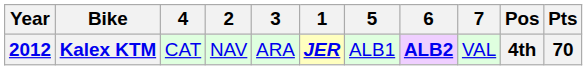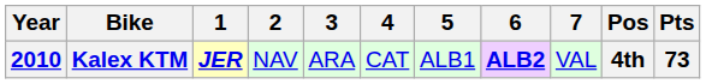 <table class="wikitable" style="text-align:center;">
 <tr>
 <th>Year</th>
 <th>Bike</th>
-<th>4</th>
+<th>1</th>
 <th>2</th>
 <th>3</th>
-<th>1</th>
+<th>4</th>
 <th>5</th>
 <th>6</th>
 <th>7</th>
 <th>Pos</th>
 <th>Pts</th>
 </tr>
 <tr>
-<th><a href='#'>2012</a></th>
+<th><a href='#'>2010</a></th>
 <th><a href='#'>Kalex KTM</a></th>
-<td style="background:#dfffdf;"><a href='#'>CAT</a><br></td>
+<td style="background:#ffffbf;"><strong><em><a href='#'>JER</a></em></strong><br></td>
 <td style="background:#dfffdf;"><a href='#'>NAV</a><br></td>
 <td style="background:#dfffdf;"><a href='#'>ARA</a><br></td>
-<td style="background:#ffffbf;"><strong><em><a href='#'>JER</a></em></strong><br></td>
+<td style="background:#dfffdf;"><a href='#'>CAT</a><br></td>
 <td style="background:#dfffdf;"><a href='#'>ALB1</a><br></td>
 <td style="background:#efcfff;"><strong><a href='#'>ALB2</a><br></strong></td>
 <td style="background:#dfffdf;"><a href='#'>VAL</a><br></td>
 <th>4th</th>
-<th>70</th>
+<th>73</th>
 </tr>
 </table>
